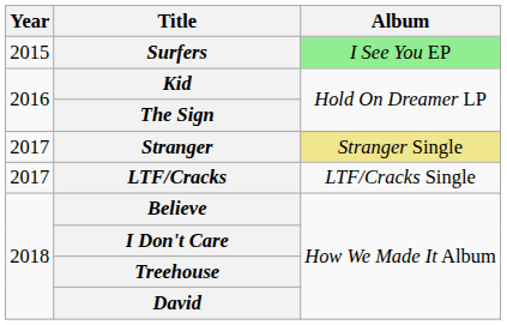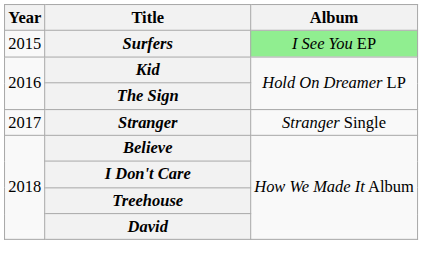 <table class="wikitable plainrowheaders" style="text-align:center;">
 <tr>
 <th scope="col" style="width:1em;">Year</th>
 <th scope="col" style="width:12em;">Title</th>
 <th scope="col">Album</th>
 </tr>
 <tr>
 <td rowspan="1">2015</td>
 <th scope="row"><em>Surfers</em></th>
 <td style="background: lightgreen;"><em>I See You</em> EP</td>
 </tr>
 <tr>
 <td rowspan="2">2016</td>
 <th scope="row"><em>Kid</em></th>
 <td rowspan="2"><em>Hold On Dreamer</em> LP</td>
 </tr>
 <tr>
 <th scope="row"><em>The Sign</em></th>
 </tr>
 <tr>
 <td rowspan="1">2017</td>
 <th scope="row"><em>Stranger</em></th>
-<td style="background: khaki;"><em>Stranger</em> Single</td>
-</tr>
-<tr>
-<td rowspan="1">2017</td>
-<th scope="row"><em>LTF/Cracks</em></th>
-<td><em>LTF/Cracks</em> Single</td>
+<td><em>Stranger</em> Single</td>
 </tr>
 <tr>
 <td rowspan="4">2018</td>
 <th scope="row"><em>Believe</em></th>
 <td rowspan="4"><em>How We Made It</em> Album</td>
 </tr>
 <tr>
 <th scope="row"><em>I Don't Care</em></th>
 </tr>
 <tr>
 <th scope="row"><em>Treehouse</em></th>
 </tr>
 <tr>
 <th scope="row"><em>David</em></th>
 </tr>
 </table>
